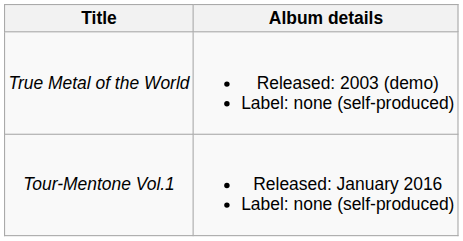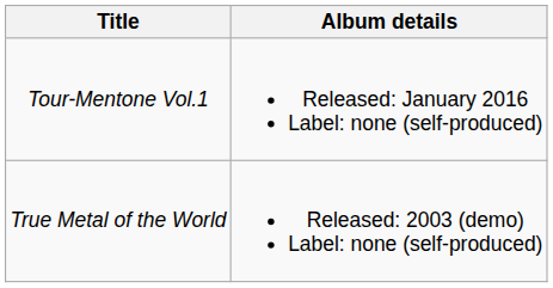 <table class="wikitable plainrowheaders" style="text-align:center;">
 <tr>
 <th>Title</th>
 <th>Album details</th>
 </tr>
 <tr>
+<td><em>Tour-Mentone Vol.1</em></td>
+<td><br><ul><li>Released: January 2016</li><li>Label: none (self-produced)</li></ul></td>
+</tr>
+<tr>
 <td><em>True Metal of the World</em></td>
 <td><br><ul><li>Released: 2003 (demo)</li><li>Label: none (self-produced)</li></ul></td>
 </tr>
-<tr>
-<td><em>Tour-Mentone Vol.1</em></td>
-<td><br><ul><li>Released: January 2016</li><li>Label: none (self-produced)</li></ul></td>
-</tr>
 </table>
